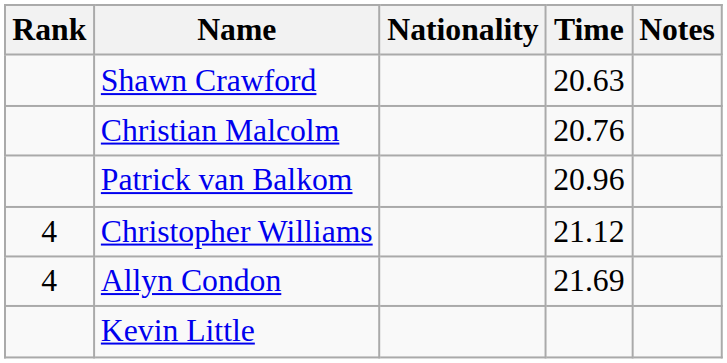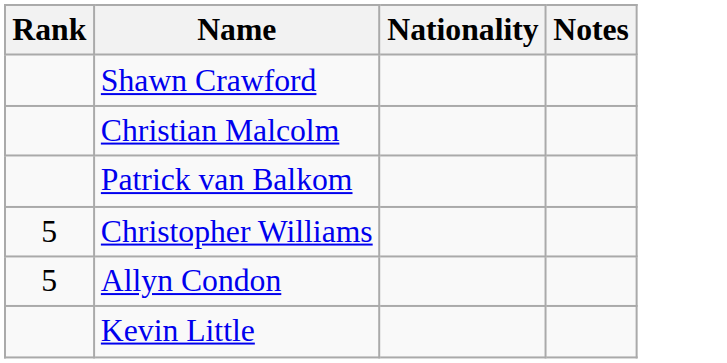 <table class="wikitable sortable" style="text-align:center">
 <tr>
 <th>Rank</th>
 <th>Name</th>
 <th>Nationality</th>
-<th>Time</th>
 <th>Notes</th>
 </tr>
 <tr>
 <td></td>
 <td align="left"><a href='#'>Shawn Crawford</a></td>
 <td align=left></td>
-<td>20.63</td>
 <td></td>
 </tr>
 <tr>
 <td></td>
 <td align="left"><a href='#'>Christian Malcolm</a></td>
 <td align=left></td>
-<td>20.76</td>
 <td></td>
 </tr>
 <tr>
 <td></td>
 <td align="left"><a href='#'>Patrick van Balkom</a></td>
 <td align=left></td>
-<td>20.96</td>
 <td></td>
 </tr>
 <tr>
-<td>4</td>
+<td>5</td>
 <td align="left"><a href='#'>Christopher Williams</a></td>
 <td align=left></td>
-<td>21.12</td>
 <td></td>
 </tr>
 <tr>
-<td>4</td>
+<td>5</td>
 <td align="left"><a href='#'>Allyn Condon</a></td>
 <td align=left></td>
-<td>21.69</td>
 <td></td>
 </tr>
 <tr>
 <td></td>
 <td align="left"><a href='#'>Kevin Little</a></td>
 <td align=left></td>
 <td></td>
-<td></td>
 </tr>
 </table>
